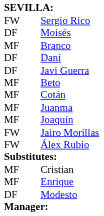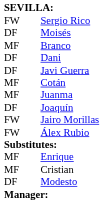 <table style="font-size: 90%" cellspacing="0" cellpadding="0">
 <tr>
 <td colspan="4"><strong>SEVILLA:</strong></td>
 </tr>
 <tr>
 <th width=25></th>
 <th width=25></th>
 </tr>
 <tr>
 <td>FW</td>
 <td><strong> </strong></td>
 <td> <a href='#'>Sergio Rico</a></td>
 </tr>
 <tr>
 <td>DF</td>
 <td><strong> </strong></td>
 <td> <a href='#'>Moisés</a></td>
 </tr>
 <tr>
 <td>MF</td>
 <td><strong> </strong></td>
 <td> <a href='#'>Branco</a></td>
 </tr>
 <tr>
 <td>DF</td>
 <td><strong> </strong></td>
 <td> <a href='#'>Dani</a></td>
 </tr>
 <tr>
 <td>DF</td>
 <td><strong> </strong></td>
 <td> <a href='#'>Javi Guerra</a></td>
 </tr>
 <tr>
 <td>MF</td>
 <td><strong> </strong></td>
-<td> <a href='#'>Beto</a></td>
-<td></td>
-<td></td>
-</tr>
-<tr>
-<td>MF</td>
-<td><strong> </strong></td>
 <td> <a href='#'>Cotán</a></td>
 <td></td>
 <td></td>
 </tr>
 <tr>
 <td>MF</td>
 <td><strong> </strong></td>
 <td> <a href='#'>Juanma</a></td>
 </tr>
 <tr>
-<td>MF</td>
+<td>DF</td>
 <td><strong> </strong></td>
 <td> <a href='#'>Joaquín</a></td>
 </tr>
 <tr>
 <td>FW</td>
 <td><strong> </strong></td>
 <td> <a href='#'>Jairo Morillas</a></td>
 <td></td>
 <td></td>
 </tr>
 <tr>
 <td>FW</td>
 <td><strong> </strong></td>
 <td> <a href='#'>Álex Rubio</a></td>
 </tr>
 <tr>
 <td colspan=3><strong>Substitutes:</strong></td>
 </tr>
 <tr>
 <td>MF</td>
 <td><strong> </strong></td>
-<td> Cristian</td>
+<td> <a href='#'>Enrique</a></td>
 <td></td>
 <td></td>
 </tr>
 <tr>
 <td>MF</td>
 <td><strong> </strong></td>
-<td> <a href='#'>Enrique</a></td>
+<td> Cristian</td>
 <td></td>
 <td></td>
 </tr>
 <tr>
 <td>DF</td>
 <td><strong> </strong></td>
 <td> <a href='#'>Modesto</a></td>
 <td></td>
 <td></td>
 </tr>
 <tr>
 <td colspan=3><strong>Manager:</strong></td>
 </tr>
 <tr>
 <td colspan=4></td>
 </tr>
 </table>
